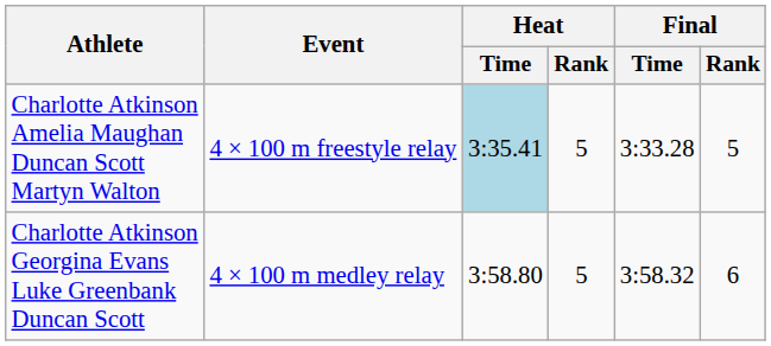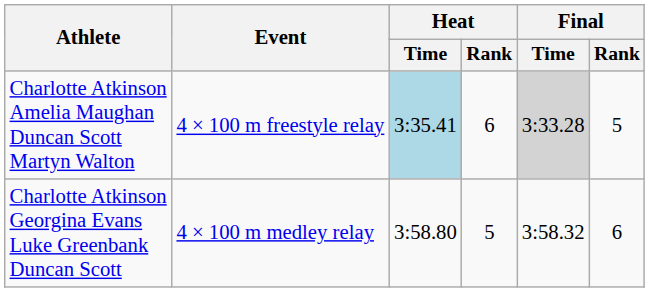 <table class=wikitable style="font-size:90%">
 <tr>
 <th rowspan=2>Athlete</th>
 <th rowspan=2>Event</th>
 <th colspan="2">Heat</th>
 <th colspan="2">Final</th>
 </tr>
 <tr style="font-size:95%">
 <th>Time</th>
 <th>Rank</th>
 <th>Time</th>
 <th>Rank</th>
 </tr>
 <tr align=center>
 <td align=left><a href='#'>Charlotte Atkinson</a><br><a href='#'>Amelia Maughan</a><br><a href='#'>Duncan Scott</a><br><a href='#'>Martyn Walton</a></td>
 <td align=left><a href='#'>4 × 100 m freestyle relay</a></td>
 <td style="background: lightblue;">3:35.41</td>
-<td>5</td>
-<td>3:33.28</td>
+<td>6</td>
+<td style="background: lightgrey;">3:33.28</td>
 <td>5</td>
 </tr>
 <tr align=center>
 <td align=left><a href='#'>Charlotte Atkinson</a><br><a href='#'>Georgina Evans</a><br><a href='#'>Luke Greenbank</a><br><a href='#'>Duncan Scott</a></td>
 <td align=left><a href='#'>4 × 100 m medley relay</a></td>
 <td>3:58.80</td>
 <td>5</td>
 <td>3:58.32</td>
 <td>6</td>
 </tr>
 </table>
